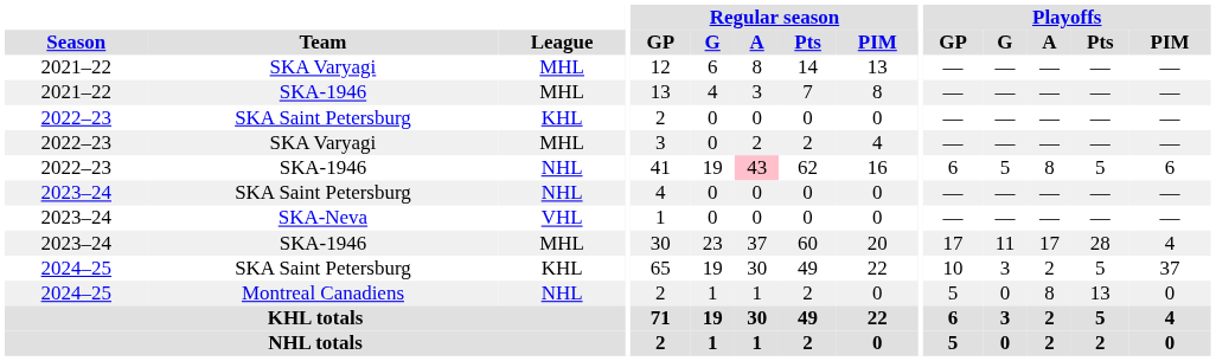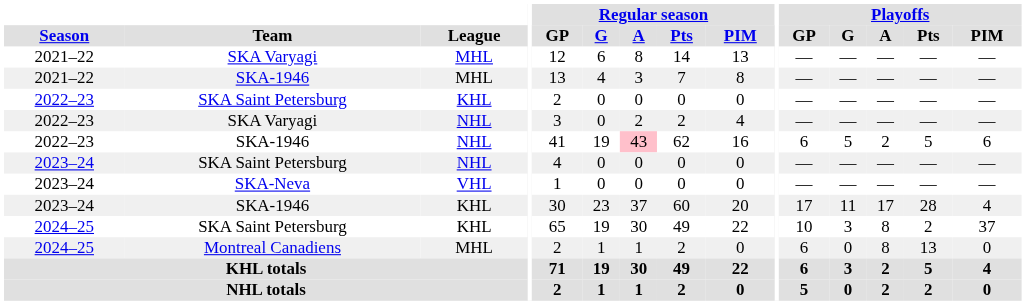 <table border="0" cellpadding="1" cellspacing="0" style="text-align:center; width:60em;">
 <tr bgcolor="#e0e0e0">
 <th colspan="3" bgcolor="#ffffff"></th>
 <th rowspan="94" bgcolor="#ffffff"></th>
 <th colspan="5"><a href='#'>Regular season</a></th>
 <th rowspan="94" bgcolor="#ffffff"></th>
 <th colspan="5"><a href='#'>Playoffs</a></th>
 </tr>
 <tr bgcolor="#e0e0e0">
 <th><a href='#'>Season</a></th>
 <th>Team</th>
 <th>League</th>
 <th>GP</th>
 <th><a href='#'>G</a></th>
 <th><a href='#'>A</a></th>
 <th><a href='#'>Pts</a></th>
 <th><a href='#'>PIM</a></th>
 <th>GP</th>
 <th>G</th>
 <th>A</th>
 <th>Pts</th>
 <th>PIM</th>
 </tr>
 <tr>
 <td>2021–22</td>
 <td><a href='#'>SKA Varyagi</a></td>
 <td><a href='#'>MHL</a></td>
 <td>12</td>
 <td>6</td>
 <td>8</td>
 <td>14</td>
 <td>13</td>
 <td>—</td>
 <td>—</td>
 <td>—</td>
 <td>—</td>
 <td>—</td>
 </tr>
 <tr bgcolor="f0f0f0">
 <td>2021–22</td>
 <td><a href='#'>SKA-1946</a></td>
 <td>MHL</td>
 <td>13</td>
 <td>4</td>
 <td>3</td>
 <td>7</td>
 <td>8</td>
 <td>—</td>
 <td>—</td>
 <td>—</td>
 <td>—</td>
 <td>—</td>
 </tr>
 <tr>
 <td><a href='#'>2022–23</a></td>
 <td><a href='#'>SKA Saint Petersburg</a></td>
 <td><a href='#'>KHL</a></td>
 <td>2</td>
 <td>0</td>
 <td>0</td>
 <td>0</td>
 <td>0</td>
 <td>—</td>
 <td>—</td>
 <td>—</td>
 <td>—</td>
 <td>—</td>
 </tr>
 <tr bgcolor="f0f0f0">
 <td>2022–23</td>
 <td>SKA Varyagi</td>
-<td>MHL</td>
+<td><a href='#'>NHL</a></td>
 <td>3</td>
 <td>0</td>
 <td>2</td>
 <td>2</td>
 <td>4</td>
 <td>—</td>
 <td>—</td>
 <td>—</td>
 <td>—</td>
 <td>—</td>
 </tr>
 <tr>
 <td>2022–23</td>
 <td>SKA-1946</td>
 <td><a href='#'>NHL</a></td>
 <td>41</td>
 <td>19</td>
 <td style="background: pink;">43</td>
 <td>62</td>
 <td>16</td>
 <td>6</td>
 <td>5</td>
-<td>8</td>
+<td>2</td>
 <td>5</td>
 <td>6</td>
 </tr>
 <tr bgcolor="f0f0f0">
 <td><a href='#'>2023–24</a></td>
 <td>SKA Saint Petersburg</td>
 <td><a href='#'>NHL</a></td>
 <td>4</td>
 <td>0</td>
 <td>0</td>
 <td>0</td>
 <td>0</td>
 <td>—</td>
 <td>—</td>
 <td>—</td>
 <td>—</td>
 <td>—</td>
 </tr>
 <tr>
 <td>2023–24</td>
 <td><a href='#'>SKA-Neva</a></td>
 <td><a href='#'>VHL</a></td>
 <td>1</td>
 <td>0</td>
 <td>0</td>
 <td>0</td>
 <td>0</td>
 <td>—</td>
 <td>—</td>
 <td>—</td>
 <td>—</td>
 <td>—</td>
 </tr>
 <tr bgcolor="f0f0f0">
 <td>2023–24</td>
 <td>SKA-1946</td>
-<td>MHL</td>
+<td>KHL</td>
 <td>30</td>
 <td>23</td>
 <td>37</td>
 <td>60</td>
 <td>20</td>
 <td>17</td>
 <td>11</td>
 <td>17</td>
 <td>28</td>
 <td>4</td>
 </tr>
 <tr>
 <td><a href='#'>2024–25</a></td>
 <td>SKA Saint Petersburg</td>
 <td>KHL</td>
 <td>65</td>
 <td>19</td>
 <td>30</td>
 <td>49</td>
 <td>22</td>
 <td>10</td>
 <td>3</td>
+<td>8</td>
 <td>2</td>
-<td>5</td>
 <td>37</td>
 </tr>
 <tr bgcolor="f0f0f0">
 <td><a href='#'>2024–25</a></td>
 <td><a href='#'>Montreal Canadiens</a></td>
-<td><a href='#'>NHL</a></td>
+<td>MHL</td>
 <td>2</td>
 <td>1</td>
 <td>1</td>
 <td>2</td>
 <td>0</td>
-<td>5</td>
+<td>6</td>
 <td>0</td>
 <td>8</td>
 <td>13</td>
 <td>0</td>
 </tr>
 <tr bgcolor="#e0e0e0">
 <th colspan="3">KHL totals</th>
 <th>71</th>
 <th>19</th>
 <th>30</th>
 <th>49</th>
 <th>22</th>
 <th>6</th>
 <th>3</th>
 <th>2</th>
 <th>5</th>
 <th>4</th>
 </tr>
 <tr bgcolor="#e0e0e0">
 <th colspan="3">NHL totals</th>
 <th>2</th>
 <th>1</th>
 <th>1</th>
 <th>2</th>
 <th>0</th>
 <th>5</th>
 <th>0</th>
 <th>2</th>
 <th>2</th>
 <th>0</th>
 </tr>
 </table>
